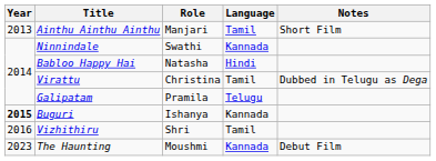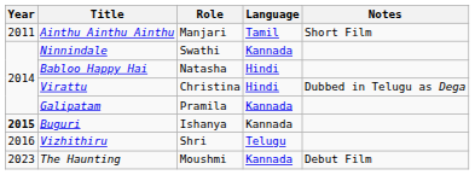 <table class="wikitable sortable" style="text-align:left;">
 <tr>
 <th>Year</th>
 <th class="unsortable">Title</th>
 <th class="unsortable">Role</th>
 <th>Language</th>
 <th class="unsortable">Notes</th>
 </tr>
 <tr>
-<td>2013</td>
+<td>2011</td>
 <td><em><a href='#'>Ainthu Ainthu Ainthu</a></em></td>
 <td>Manjari</td>
 <td><a href='#'>Tamil</a></td>
 <td>Short Film</td>
 </tr>
 <tr>
 <td rowspan="4">2014</td>
 <td><em><a href='#'>Ninnindale</a></em></td>
 <td>Swathi</td>
 <td><a href='#'>Kannada</a></td>
 <td></td>
 </tr>
 <tr>
 <td><em><a href='#'>Babloo Happy Hai</a></em></td>
 <td>Natasha</td>
 <td><a href='#'>Hindi</a></td>
 <td></td>
 </tr>
 <tr>
 <td><em><a href='#'>Virattu</a></em></td>
 <td>Christina</td>
-<td>Tamil</td>
+<td><a href='#'>Hindi</a></td>
 <td>Dubbed in Telugu as <em>Dega</em></td>
 </tr>
 <tr>
 <td><em><a href='#'>Galipatam</a></em></td>
 <td>Pramila</td>
-<td><a href='#'>Telugu</a></td>
+<td><a href='#'>Kannada</a></td>
 <td></td>
 </tr>
 <tr>
 <td><strong>2015</strong></td>
 <td><em><a href='#'>Buguri</a></em></td>
 <td>Ishanya</td>
 <td>Kannada</td>
 <td></td>
 </tr>
 <tr>
 <td>2016</td>
 <td><em><a href='#'>Vizhithiru</a></em></td>
 <td>Shri</td>
-<td>Tamil</td>
+<td><a href='#'>Telugu</a></td>
 <td></td>
 </tr>
 <tr>
 <td>2023</td>
 <td><em>The Haunting</em></td>
 <td>Moushmi</td>
 <td><a href='#'>Kannada</a></td>
 <td>Debut Film</td>
 </tr>
 </table>
